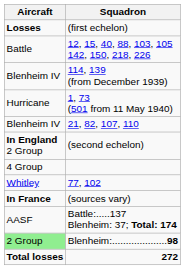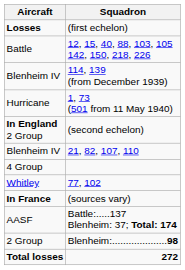 <table class="wikitable floatright">
 <tr>
 <th>Aircraft</th>
 <th>Squadron</th>
 </tr>
 <tr>
 <td><strong>Losses</strong></td>
 <td>(first echelon)</td>
 </tr>
 <tr>
 <td>Battle</td>
 <td><a href='#'>12</a>, <a href='#'>15</a>, <a href='#'>40</a>, <a href='#'>88</a>, <a href='#'>103</a>, <a href='#'>105</a><br><a href='#'>142</a>, <a href='#'>150</a>, <a href='#'>218</a>, <a href='#'>226</a></td>
 </tr>
 <tr>
 <td>Blenheim IV</td>
 <td><a href='#'>114</a>, <a href='#'>139</a><br>(from December 1939)</td>
 </tr>
 <tr>
 <td>Hurricane</td>
 <td><a href='#'>1</a>, <a href='#'>73</a><br>(<a href='#'>501</a> from 11 May 1940)</td>
 </tr>
 <tr>
+<td><strong>In England</strong><br>2 Group</td>
+<td>(second echelon)</td>
+</tr>
+<tr>
 <td>Blenheim IV</td>
 <td><a href='#'>21</a>, <a href='#'>82</a>, <a href='#'>107</a>, <a href='#'>110</a></td>
-</tr>
-<tr>
-<td><strong>In England</strong><br>2 Group</td>
-<td>(second echelon)</td>
 </tr>
 <tr>
 <td>4 Group</td>
 </tr>
 <tr>
 <td><a href='#'>Whitley</a></td>
 <td><a href='#'>77</a>, <a href='#'>102</a></td>
 </tr>
 <tr>
 <td><strong>In France</strong></td>
 <td>(sources vary)</td>
 </tr>
 <tr>
 <td>AASF</td>
 <td>Battle:.....137<br>Blenheim: 37; <strong>Total: 174</strong></td>
 </tr>
 <tr>
-<td style="background: lightgreen;">2 Group</td>
+<td>2 Group</td>
 <td align="left">Blenheim:....................<strong>98</strong></td>
 </tr>
 <tr>
 <td><strong>Total losses</strong></td>
 <td align="right"><strong>272</strong></td>
 </tr>
 </table>
